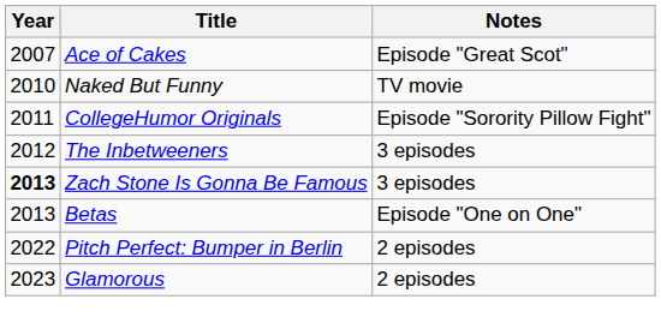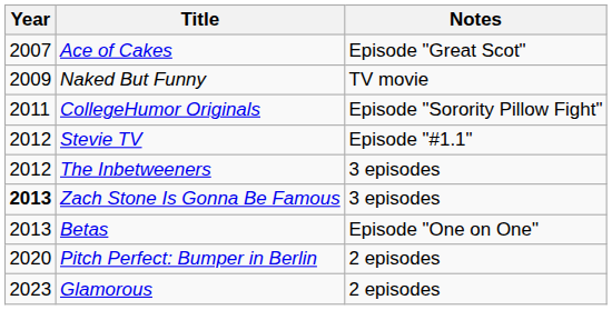 <table class="wikitable" style="margin-right: 0;">
 <tr>
 <th>Year</th>
 <th>Title</th>
 <th>Notes</th>
 </tr>
 <tr>
 <td>2007</td>
 <td><em><a href='#'>Ace of Cakes</a></em></td>
 <td>Episode "Great Scot"</td>
 </tr>
 <tr>
-<td>2010</td>
+<td>2009</td>
 <td><em>Naked But Funny</em></td>
 <td>TV movie</td>
 </tr>
 <tr>
 <td>2011</td>
 <td><em><a href='#'>CollegeHumor Originals</a></em></td>
 <td>Episode "Sorority Pillow Fight"</td>
+</tr>
+<tr>
+<td>2012</td>
+<td><em><a href='#'>Stevie TV</a></em></td>
+<td>Episode "#1.1"</td>
 </tr>
 <tr>
 <td>2012</td>
 <td><em><a href='#'>The Inbetweeners</a></em></td>
 <td>3 episodes</td>
 </tr>
 <tr>
 <td><strong>2013</strong></td>
 <td><em><a href='#'>Zach Stone Is Gonna Be Famous</a></em></td>
 <td>3 episodes</td>
 </tr>
 <tr>
 <td>2013</td>
 <td><em><a href='#'>Betas</a></em></td>
 <td>Episode "One on One"</td>
 </tr>
 <tr>
-<td>2022</td>
+<td>2020</td>
 <td><em><a href='#'>Pitch Perfect: Bumper in Berlin</a></em></td>
 <td>2 episodes</td>
 </tr>
 <tr>
 <td>2023</td>
 <td><em><a href='#'>Glamorous</a></em></td>
 <td>2 episodes</td>
 </tr>
 </table>
